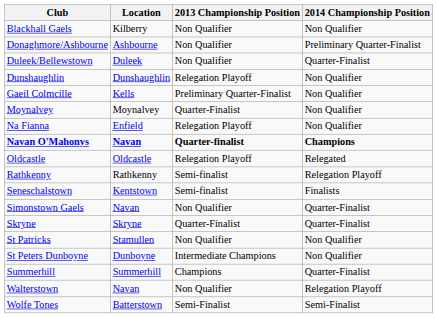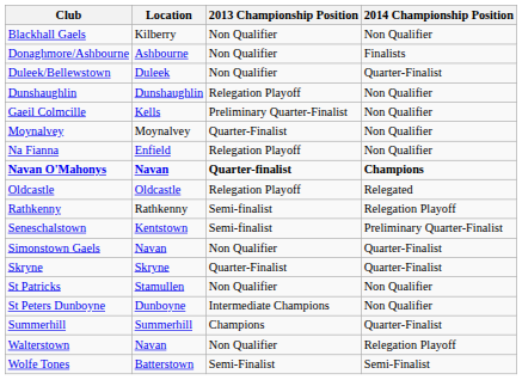 <table class="wikitable sortable">
 <tr>
 <th>Club</th>
 <th>Location</th>
 <th>2013 Championship Position</th>
 <th>2014 Championship Position</th>
 </tr>
 <tr>
 <td><a href='#'>Blackhall Gaels</a></td>
 <td>Kilberry</td>
 <td>Non Qualifier</td>
 <td>Non Qualifier</td>
 </tr>
 <tr>
 <td><a href='#'>Donaghmore/Ashbourne</a></td>
 <td><a href='#'>Ashbourne</a></td>
 <td>Non Qualifier</td>
-<td>Preliminary Quarter-Finalist</td>
+<td>Finalists</td>
 </tr>
 <tr>
 <td><a href='#'>Duleek/Bellewstown</a></td>
 <td><a href='#'>Duleek</a></td>
 <td>Non Qualifier</td>
 <td>Quarter-Finalist</td>
 </tr>
 <tr>
 <td><a href='#'>Dunshaughlin</a></td>
 <td><a href='#'>Dunshaughlin</a></td>
 <td>Relegation Playoff</td>
 <td>Non Qualifier</td>
 </tr>
 <tr>
 <td><a href='#'>Gaeil Colmcille</a></td>
 <td><a href='#'>Kells</a></td>
 <td>Preliminary Quarter-Finalist</td>
 <td>Non Qualifier</td>
 </tr>
 <tr>
 <td><a href='#'>Moynalvey</a></td>
 <td>Moynalvey</td>
 <td>Quarter-Finalist</td>
 <td>Non Qualifier</td>
 </tr>
 <tr>
 <td><a href='#'>Na Fianna</a></td>
 <td><a href='#'>Enfield</a></td>
 <td>Relegation Playoff</td>
 <td>Non Qualifier</td>
 </tr>
 <tr>
 <td><strong><a href='#'>Navan O'Mahonys</a></strong></td>
 <td><strong><a href='#'>Navan</a></strong></td>
 <td><strong>Quarter-finalist</strong></td>
 <td><strong>Champions</strong></td>
 </tr>
 <tr>
 <td><a href='#'>Oldcastle</a></td>
 <td><a href='#'>Oldcastle</a></td>
 <td>Relegation Playoff</td>
 <td>Relegated</td>
 </tr>
 <tr>
 <td><a href='#'>Rathkenny</a></td>
 <td>Rathkenny</td>
 <td>Semi-finalist</td>
 <td>Relegation Playoff</td>
 </tr>
 <tr>
 <td><a href='#'>Seneschalstown</a></td>
 <td><a href='#'>Kentstown</a></td>
 <td>Semi-finalist</td>
-<td>Finalists</td>
+<td>Preliminary Quarter-Finalist</td>
 </tr>
 <tr>
 <td><a href='#'>Simonstown Gaels</a></td>
 <td><a href='#'>Navan</a></td>
 <td>Non Qualifier</td>
 <td>Quarter-Finalist</td>
 </tr>
 <tr>
 <td><a href='#'>Skryne</a></td>
 <td><a href='#'>Skryne</a></td>
 <td>Quarter-Finalist</td>
 <td>Quarter-Finalist</td>
 </tr>
 <tr>
 <td><a href='#'>St Patricks</a></td>
 <td><a href='#'>Stamullen</a></td>
 <td>Non Qualifier</td>
 <td>Non Qualifier</td>
 </tr>
 <tr>
 <td><a href='#'>St Peters Dunboyne</a></td>
 <td><a href='#'>Dunboyne</a></td>
 <td>Intermediate Champions</td>
 <td>Non Qualifier</td>
 </tr>
 <tr>
 <td><a href='#'>Summerhill</a></td>
 <td><a href='#'>Summerhill</a></td>
 <td>Champions</td>
 <td>Quarter-Finalist</td>
 </tr>
 <tr>
 <td><a href='#'>Walterstown</a></td>
 <td><a href='#'>Navan</a></td>
 <td>Non Qualifier</td>
 <td>Relegation Playoff</td>
 </tr>
 <tr>
 <td><a href='#'>Wolfe Tones</a></td>
 <td><a href='#'>Batterstown</a></td>
 <td>Semi-Finalist</td>
 <td>Semi-Finalist</td>
 </tr>
 </table>
